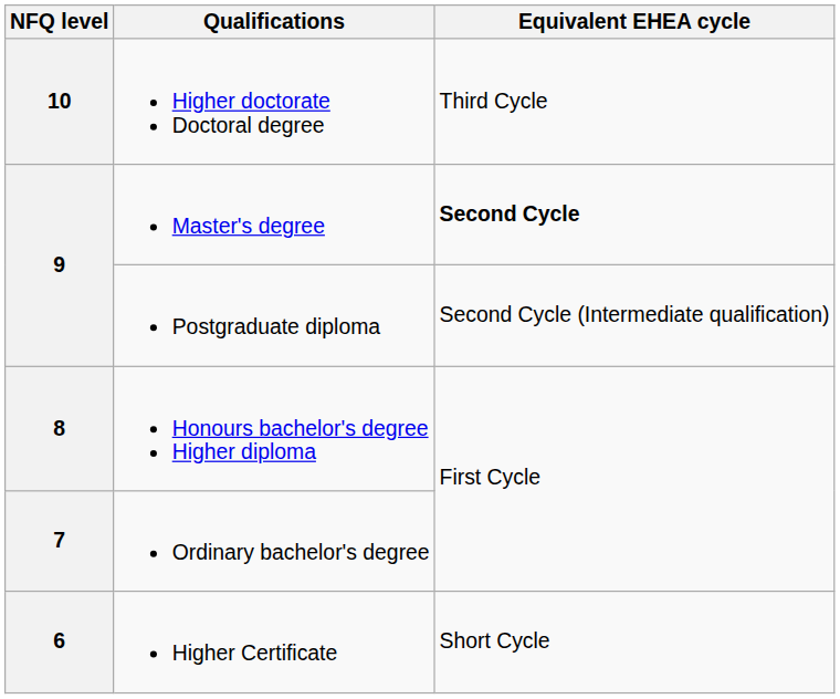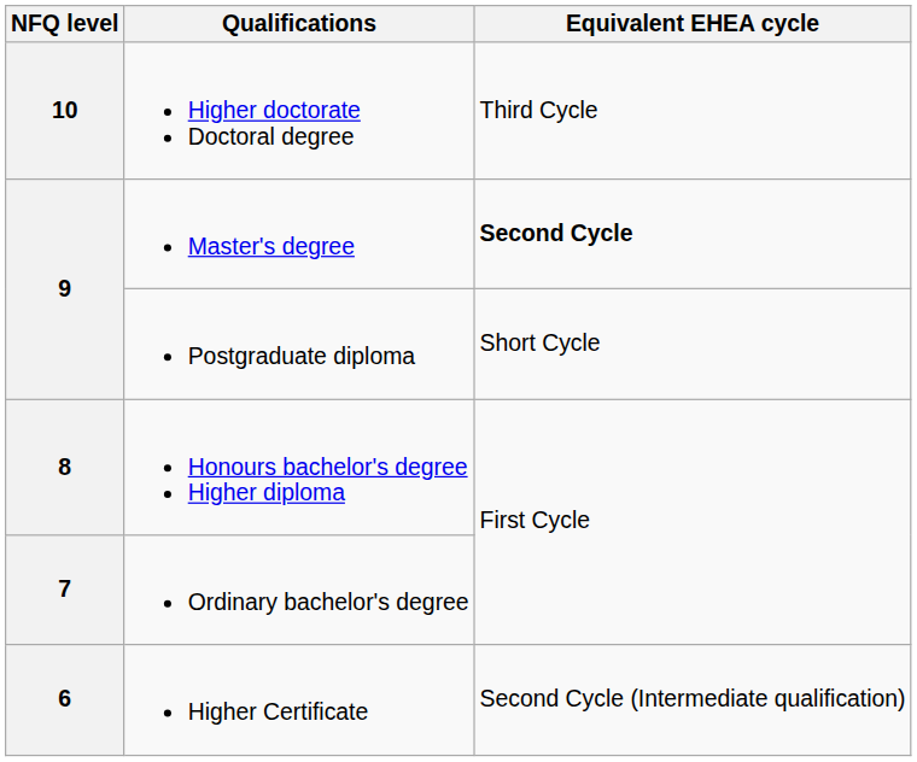 <table class="wikitable">
 <tr>
 <th>NFQ level</th>
 <th>Qualifications</th>
 <th>Equivalent EHEA cycle</th>
 </tr>
 <tr>
 <th>10</th>
 <td><br><ul><li><a href='#'>Higher doctorate</a></li><li>Doctoral degree</li></ul></td>
 <td>Third Cycle</td>
 </tr>
 <tr>
 <th rowspan=2>9</th>
 <td><br><ul><li><a href='#'>Master's degree</a></li></ul></td>
 <td><strong>Second Cycle</strong></td>
 </tr>
 <tr>
 <td><br><ul><li>Postgraduate diploma</li></ul></td>
-<td>Second Cycle (Intermediate qualification)</td>
+<td>Short Cycle</td>
 </tr>
 <tr>
 <th>8</th>
 <td><br><ul><li><a href='#'>Honours bachelor's degree</a></li><li><a href='#'>Higher diploma</a></li></ul></td>
 <td rowspan=2>First Cycle</td>
 </tr>
 <tr>
 <th>7</th>
 <td><br><ul><li>Ordinary bachelor's degree</li></ul></td>
 </tr>
 <tr>
 <th>6</th>
 <td><br><ul><li>Higher Certificate</li></ul></td>
-<td>Short Cycle</td>
+<td>Second Cycle (Intermediate qualification)</td>
 </tr>
 </table>
